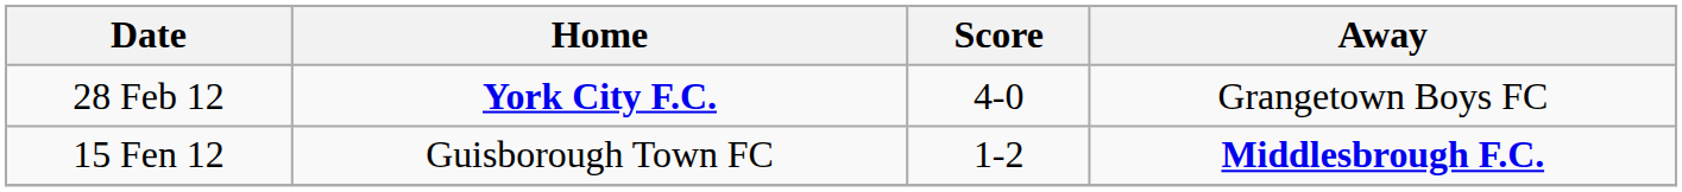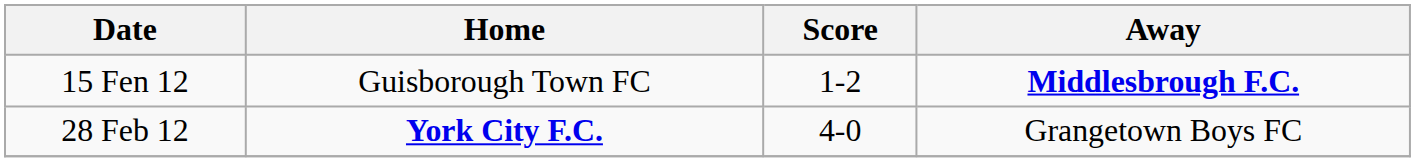 <table class="wikitable" style="text-align:center; width:80%;">
 <tr>
 <th>Date</th>
 <th>Home</th>
 <th>Score</th>
 <th>Away</th>
 </tr>
 <tr>
+<td>15 Fen 12</td>
+<td>Guisborough Town FC</td>
+<td>1-2</td>
+<td><strong><a href='#'>Middlesbrough F.C.</a></strong></td>
+</tr>
+<tr>
 <td>28 Feb 12</td>
 <td><strong><a href='#'>York City F.C.</a></strong></td>
 <td>4-0</td>
 <td>Grangetown Boys FC</td>
 </tr>
 <tr>
-<td>15 Fen 12</td>
-<td>Guisborough Town FC</td>
-<td>1-2</td>
-<td><strong><a href='#'>Middlesbrough F.C.</a></strong></td>
-</tr>
-<tr>
 </tr>
 </table>
